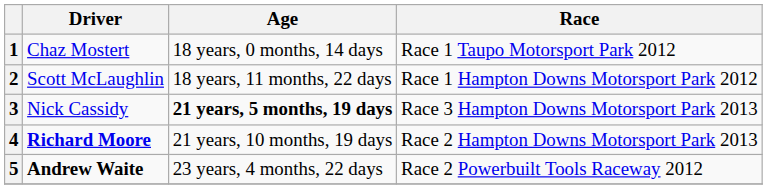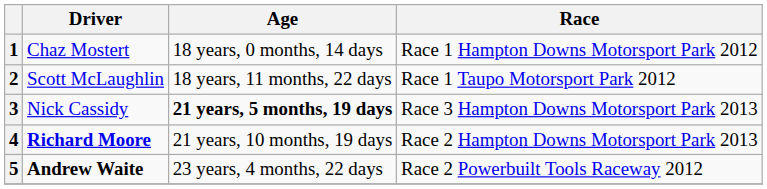 <table class="wikitable">
 <tr>
 <th></th>
 <th>Driver</th>
 <th>Age</th>
 <th>Race</th>
 </tr>
 <tr>
 <th>1</th>
 <td> <a href='#'>Chaz Mostert</a></td>
 <td>18 years, 0 months, 14 days</td>
-<td>Race 1 <a href='#'>Taupo Motorsport Park</a> 2012</td>
+<td>Race 1 <a href='#'>Hampton Downs Motorsport Park</a> 2012</td>
 </tr>
 <tr>
 <th>2</th>
 <td> <a href='#'>Scott McLaughlin</a></td>
 <td>18 years, 11 months, 22 days</td>
-<td>Race 1 <a href='#'>Hampton Downs Motorsport Park</a> 2012</td>
+<td>Race 1 <a href='#'>Taupo Motorsport Park</a> 2012</td>
 </tr>
 <tr>
 <th>3</th>
 <td> <a href='#'>Nick Cassidy</a></td>
 <td><strong>21 years, 5 months, 19 days</strong></td>
 <td>Race 3 <a href='#'>Hampton Downs Motorsport Park</a> 2013</td>
 </tr>
 <tr>
 <th>4</th>
 <td> <strong><a href='#'>Richard Moore</a></strong></td>
 <td>21 years, 10 months, 19 days</td>
 <td>Race 2 <a href='#'>Hampton Downs Motorsport Park</a> 2013</td>
 </tr>
 <tr>
 <th>5</th>
 <td> <strong>Andrew Waite</strong></td>
 <td>23 years, 4 months, 22 days</td>
 <td>Race 2 <a href='#'>Powerbuilt Tools Raceway</a> 2012</td>
 </tr>
 <tr>
 </tr>
 </table>
